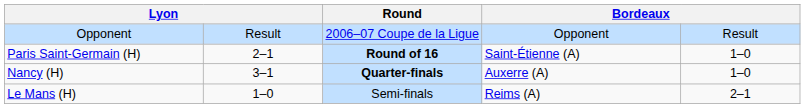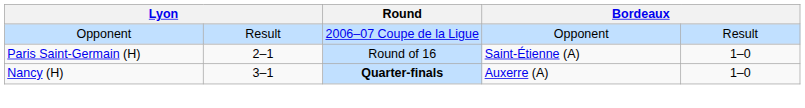 <table class="wikitable" style="text-align:center; white-space:nowrap;">
 <tr>
 <th colspan="2"><a href='#'>Lyon</a></th>
 <th>Round</th>
 <th colspan="2"><a href='#'>Bordeaux</a></th>
 </tr>
 <tr style="background:#C1E0FF;">
 <td style="width:25%;">Opponent</td>
 <td style="width:15%;">Result</td>
 <td><a href='#'>2006–07 Coupe de la Ligue</a></td>
 <td style="width:25%;">Opponent</td>
 <td style="width:15%;">Result</td>
 </tr>
 <tr>
 <td style="text-align:left"><a href='#'>Paris Saint-Germain</a> (H)</td>
 <td>2–1</td>
-<td style="background:#C1E0FF;"><strong>Round of 16</strong></td>
+<td style="background:#C1E0FF;">Round of 16</td>
 <td style="text-align:left"><a href='#'>Saint-Étienne</a> (A)</td>
 <td>1–0</td>
 </tr>
 <tr>
 <td style="text-align:left"><a href='#'>Nancy</a> (H)</td>
 <td>3–1</td>
 <td style="background:#C1E0FF;"><strong>Quarter-finals</strong></td>
 <td style="text-align:left"><a href='#'>Auxerre</a> (A)</td>
 <td>1–0 </td>
 </tr>
-<tr>
-<td style="text-align:left"><a href='#'>Le Mans</a> (H)</td>
-<td>1–0</td>
-<td style="background:#C1E0FF;">Semi-finals</td>
-<td style="text-align:left"><a href='#'>Reims</a> (A)</td>
-<td>2–1</td>
-</tr>
 </table>
